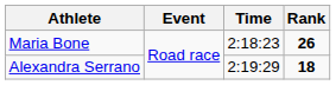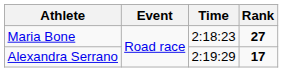 <table class="wikitable" style="font-size:90%">
 <tr>
 <th>Athlete</th>
 <th>Event</th>
 <th>Time</th>
 <th>Rank</th>
 </tr>
 <tr>
 <td><a href='#'>Maria Bone</a></td>
 <td align=center rowspan=3><a href='#'>Road race</a></td>
 <td align=center>2:18:23</td>
-<td align=center><strong>26</strong></td>
+<td align=center><strong>27</strong></td>
 </tr>
 <tr>
 <td><a href='#'>Alexandra Serrano</a></td>
 <td align=center>2:19:29</td>
-<td align=center><strong>18</strong></td>
+<td align=center><strong>17</strong></td>
 </tr>
 </table>
